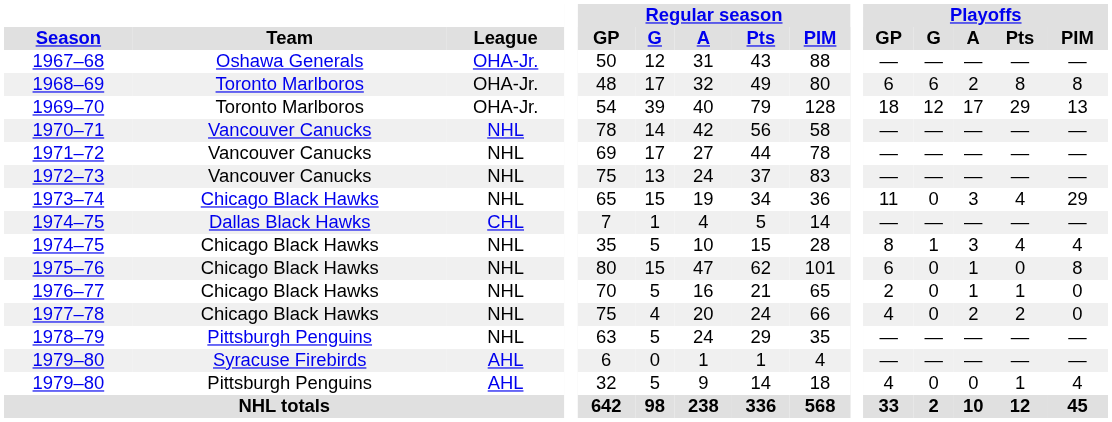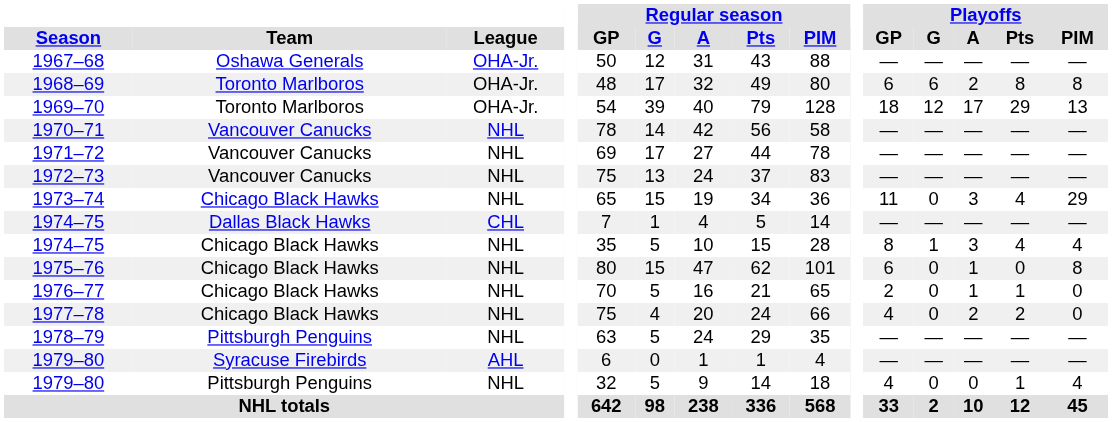 <table border="0" cellpadding="1" cellspacing="0" style="text-align:center; width:60em">
 <tr bgcolor="#e0e0e0">
 <th colspan="3" bgcolor="#ffffff"> </th>
 <th rowspan="99" bgcolor="#ffffff"> </th>
 <th colspan="5"><a href='#'>Regular season</a></th>
 <th rowspan="99" bgcolor="#ffffff"> </th>
 <th colspan="5"><a href='#'>Playoffs</a></th>
 </tr>
 <tr bgcolor="#e0e0e0">
 <th><a href='#'>Season</a></th>
 <th>Team</th>
 <th>League</th>
 <th>GP</th>
 <th><a href='#'>G</a></th>
 <th><a href='#'>A</a></th>
 <th><a href='#'>Pts</a></th>
 <th><a href='#'>PIM</a></th>
 <th>GP</th>
 <th>G</th>
 <th>A</th>
 <th>Pts</th>
 <th>PIM</th>
 </tr>
 <tr>
 <td><a href='#'>1967–68</a></td>
 <td><a href='#'>Oshawa Generals</a></td>
 <td><a href='#'>OHA-Jr.</a></td>
 <td>50</td>
 <td>12</td>
 <td>31</td>
 <td>43</td>
 <td>88</td>
 <td>—</td>
 <td>—</td>
 <td>—</td>
 <td>—</td>
 <td>—</td>
 </tr>
 <tr bgcolor="#f0f0f0">
 <td><a href='#'>1968–69</a></td>
 <td><a href='#'>Toronto Marlboros</a></td>
 <td>OHA-Jr.</td>
 <td>48</td>
 <td>17</td>
 <td>32</td>
 <td>49</td>
 <td>80</td>
 <td>6</td>
 <td>6</td>
 <td>2</td>
 <td>8</td>
 <td>8</td>
 </tr>
 <tr>
 <td><a href='#'>1969–70</a></td>
 <td>Toronto Marlboros</td>
 <td>OHA-Jr.</td>
 <td>54</td>
 <td>39</td>
 <td>40</td>
 <td>79</td>
 <td>128</td>
 <td>18</td>
 <td>12</td>
 <td>17</td>
 <td>29</td>
 <td>13</td>
 </tr>
 <tr bgcolor="#f0f0f0">
 <td><a href='#'>1970–71</a></td>
 <td><a href='#'>Vancouver Canucks</a></td>
 <td><a href='#'>NHL</a></td>
 <td>78</td>
 <td>14</td>
 <td>42</td>
 <td>56</td>
 <td>58</td>
 <td>—</td>
 <td>—</td>
 <td>—</td>
 <td>—</td>
 <td>—</td>
 </tr>
 <tr>
 <td><a href='#'>1971–72</a></td>
 <td>Vancouver Canucks</td>
 <td>NHL</td>
 <td>69</td>
 <td>17</td>
 <td>27</td>
 <td>44</td>
 <td>78</td>
 <td>—</td>
 <td>—</td>
 <td>—</td>
 <td>—</td>
 <td>—</td>
 </tr>
 <tr bgcolor="#f0f0f0">
 <td><a href='#'>1972–73</a></td>
 <td>Vancouver Canucks</td>
 <td>NHL</td>
 <td>75</td>
 <td>13</td>
 <td>24</td>
 <td>37</td>
 <td>83</td>
 <td>—</td>
 <td>—</td>
 <td>—</td>
 <td>—</td>
 <td>—</td>
 </tr>
 <tr>
 <td><a href='#'>1973–74</a></td>
 <td><a href='#'>Chicago Black Hawks</a></td>
 <td>NHL</td>
 <td>65</td>
 <td>15</td>
 <td>19</td>
 <td>34</td>
 <td>36</td>
 <td>11</td>
 <td>0</td>
 <td>3</td>
 <td>4</td>
 <td>29</td>
 </tr>
 <tr bgcolor="#f0f0f0">
 <td><a href='#'>1974–75</a></td>
 <td><a href='#'>Dallas Black Hawks</a></td>
 <td><a href='#'>CHL</a></td>
 <td>7</td>
 <td>1</td>
 <td>4</td>
 <td>5</td>
 <td>14</td>
 <td>—</td>
 <td>—</td>
 <td>—</td>
 <td>—</td>
 <td>—</td>
 </tr>
 <tr>
 <td><a href='#'>1974–75</a></td>
 <td>Chicago Black Hawks</td>
 <td>NHL</td>
 <td>35</td>
 <td>5</td>
 <td>10</td>
 <td>15</td>
 <td>28</td>
 <td>8</td>
 <td>1</td>
 <td>3</td>
 <td>4</td>
 <td>4</td>
 </tr>
 <tr bgcolor="#f0f0f0">
 <td><a href='#'>1975–76</a></td>
 <td>Chicago Black Hawks</td>
 <td>NHL</td>
 <td>80</td>
 <td>15</td>
 <td>47</td>
 <td>62</td>
 <td>101</td>
 <td>6</td>
 <td>0</td>
 <td>1</td>
 <td>0</td>
 <td>8</td>
 </tr>
 <tr>
 <td><a href='#'>1976–77</a></td>
 <td>Chicago Black Hawks</td>
 <td>NHL</td>
 <td>70</td>
 <td>5</td>
 <td>16</td>
 <td>21</td>
 <td>65</td>
 <td>2</td>
 <td>0</td>
 <td>1</td>
 <td>1</td>
 <td>0</td>
 </tr>
 <tr bgcolor="#f0f0f0">
 <td><a href='#'>1977–78</a></td>
 <td>Chicago Black Hawks</td>
 <td>NHL</td>
 <td>75</td>
 <td>4</td>
 <td>20</td>
 <td>24</td>
 <td>66</td>
 <td>4</td>
 <td>0</td>
 <td>2</td>
 <td>2</td>
 <td>0</td>
 </tr>
 <tr>
 <td><a href='#'>1978–79</a></td>
 <td><a href='#'>Pittsburgh Penguins</a></td>
 <td>NHL</td>
 <td>63</td>
 <td>5</td>
 <td>24</td>
 <td>29</td>
 <td>35</td>
 <td>—</td>
 <td>—</td>
 <td>—</td>
 <td>—</td>
 <td>—</td>
 </tr>
 <tr bgcolor="#f0f0f0">
 <td><a href='#'>1979–80</a></td>
 <td><a href='#'>Syracuse Firebirds</a></td>
 <td><a href='#'>AHL</a></td>
 <td>6</td>
 <td>0</td>
 <td>1</td>
 <td>1</td>
 <td>4</td>
 <td>—</td>
 <td>—</td>
 <td>—</td>
 <td>—</td>
 <td>—</td>
 </tr>
 <tr>
 <td><a href='#'>1979–80</a></td>
 <td>Pittsburgh Penguins</td>
-<td><a href='#'>AHL</a></td>
+<td>NHL</td>
 <td>32</td>
 <td>5</td>
 <td>9</td>
 <td>14</td>
 <td>18</td>
 <td>4</td>
 <td>0</td>
 <td>0</td>
 <td>1</td>
 <td>4</td>
 </tr>
 <tr bgcolor="#e0e0e0">
 <th colspan="3">NHL totals</th>
 <th>642</th>
 <th>98</th>
 <th>238</th>
 <th>336</th>
 <th>568</th>
 <th>33</th>
 <th>2</th>
 <th>10</th>
 <th>12</th>
 <th>45</th>
 </tr>
 </table>
